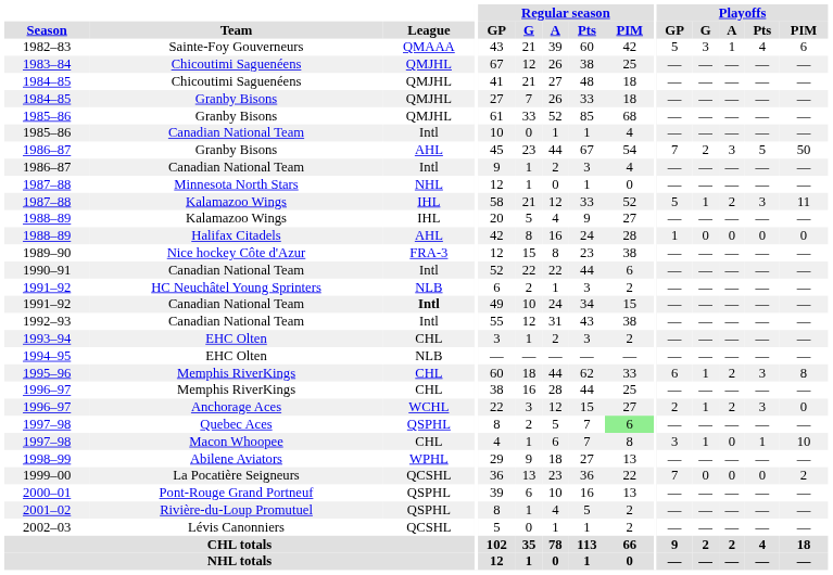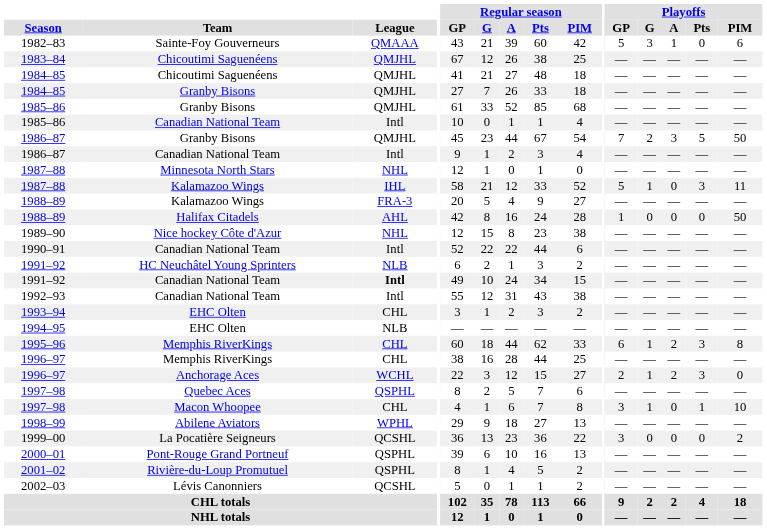 <table border="0" cellpadding="1" cellspacing="0" style="text-align:center; width:60em">
 <tr bgcolor="#e0e0e0">
 <th colspan="3" bgcolor="#ffffff"></th>
 <th rowspan="100" bgcolor="#ffffff"></th>
 <th colspan="5"><a href='#'>Regular season</a></th>
 <th rowspan="100" bgcolor="#ffffff"></th>
 <th colspan="5"><a href='#'>Playoffs</a></th>
 </tr>
 <tr bgcolor="#e0e0e0">
 <th><a href='#'>Season</a></th>
 <th>Team</th>
 <th>League</th>
 <th>GP</th>
 <th><a href='#'>G</a></th>
 <th><a href='#'>A</a></th>
 <th><a href='#'>Pts</a></th>
 <th><a href='#'>PIM</a></th>
 <th>GP</th>
 <th>G</th>
 <th>A</th>
 <th>Pts</th>
 <th>PIM</th>
 </tr>
 <tr>
 <td>1982–83</td>
 <td>Sainte-Foy Gouverneurs</td>
 <td><a href='#'>QMAAA</a></td>
 <td>43</td>
 <td>21</td>
 <td>39</td>
 <td>60</td>
 <td>42</td>
 <td>5</td>
 <td>3</td>
 <td>1</td>
-<td>4</td>
+<td>0</td>
 <td>6</td>
 </tr>
 <tr bgcolor="#f0f0f0">
 <td><a href='#'>1983–84</a></td>
 <td><a href='#'>Chicoutimi Saguenéens</a></td>
 <td><a href='#'>QMJHL</a></td>
 <td>67</td>
 <td>12</td>
 <td>26</td>
 <td>38</td>
 <td>25</td>
 <td>—</td>
 <td>—</td>
 <td>—</td>
 <td>—</td>
 <td>—</td>
 </tr>
 <tr>
 <td><a href='#'>1984–85</a></td>
 <td>Chicoutimi Saguenéens</td>
 <td>QMJHL</td>
 <td>41</td>
 <td>21</td>
 <td>27</td>
 <td>48</td>
 <td>18</td>
 <td>—</td>
 <td>—</td>
 <td>—</td>
 <td>—</td>
 <td>—</td>
 </tr>
 <tr bgcolor="#f0f0f0">
 <td><a href='#'>1984–85</a></td>
 <td><a href='#'>Granby Bisons</a></td>
 <td>QMJHL</td>
 <td>27</td>
 <td>7</td>
 <td>26</td>
 <td>33</td>
 <td>18</td>
 <td>—</td>
 <td>—</td>
 <td>—</td>
 <td>—</td>
 <td>—</td>
 </tr>
 <tr>
 <td><a href='#'>1985–86</a></td>
 <td>Granby Bisons</td>
 <td>QMJHL</td>
 <td>61</td>
 <td>33</td>
 <td>52</td>
 <td>85</td>
 <td>68</td>
 <td>—</td>
 <td>—</td>
 <td>—</td>
 <td>—</td>
 <td>—</td>
 </tr>
 <tr bgcolor="#f0f0f0">
 <td>1985–86</td>
 <td><a href='#'>Canadian National Team</a></td>
 <td>Intl</td>
 <td>10</td>
 <td>0</td>
 <td>1</td>
 <td>1</td>
 <td>4</td>
 <td>—</td>
 <td>—</td>
 <td>—</td>
 <td>—</td>
 <td>—</td>
 </tr>
 <tr>
 <td><a href='#'>1986–87</a></td>
 <td>Granby Bisons</td>
-<td><a href='#'>AHL</a></td>
+<td>QMJHL</td>
 <td>45</td>
 <td>23</td>
 <td>44</td>
 <td>67</td>
 <td>54</td>
 <td>7</td>
 <td>2</td>
 <td>3</td>
 <td>5</td>
 <td>50</td>
 </tr>
 <tr bgcolor="#f0f0f0">
 <td>1986–87</td>
 <td>Canadian National Team</td>
 <td>Intl</td>
 <td>9</td>
 <td>1</td>
 <td>2</td>
 <td>3</td>
 <td>4</td>
 <td>—</td>
 <td>—</td>
 <td>—</td>
 <td>—</td>
 <td>—</td>
 </tr>
 <tr>
 <td><a href='#'>1987–88</a></td>
 <td><a href='#'>Minnesota North Stars</a></td>
 <td><a href='#'>NHL</a></td>
 <td>12</td>
 <td>1</td>
 <td>0</td>
 <td>1</td>
 <td>0</td>
 <td>—</td>
 <td>—</td>
 <td>—</td>
 <td>—</td>
 <td>—</td>
 </tr>
 <tr bgcolor="#f0f0f0">
 <td><a href='#'>1987–88</a></td>
 <td><a href='#'>Kalamazoo Wings</a></td>
 <td><a href='#'>IHL</a></td>
 <td>58</td>
 <td>21</td>
 <td>12</td>
 <td>33</td>
 <td>52</td>
 <td>5</td>
 <td>1</td>
-<td>2</td>
+<td>0</td>
 <td>3</td>
 <td>11</td>
 </tr>
 <tr>
 <td><a href='#'>1988–89</a></td>
 <td>Kalamazoo Wings</td>
-<td>IHL</td>
+<td><a href='#'>FRA-3</a></td>
 <td>20</td>
 <td>5</td>
 <td>4</td>
 <td>9</td>
 <td>27</td>
 <td>—</td>
 <td>—</td>
 <td>—</td>
 <td>—</td>
 <td>—</td>
 </tr>
 <tr bgcolor="#f0f0f0">
 <td><a href='#'>1988–89</a></td>
 <td><a href='#'>Halifax Citadels</a></td>
 <td><a href='#'>AHL</a></td>
 <td>42</td>
 <td>8</td>
 <td>16</td>
 <td>24</td>
 <td>28</td>
 <td>1</td>
 <td>0</td>
 <td>0</td>
 <td>0</td>
-<td>0</td>
+<td>50</td>
 </tr>
 <tr>
 <td>1989–90</td>
 <td><a href='#'>Nice hockey Côte d'Azur</a></td>
-<td><a href='#'>FRA-3</a></td>
+<td><a href='#'>NHL</a></td>
 <td>12</td>
 <td>15</td>
 <td>8</td>
 <td>23</td>
 <td>38</td>
 <td>—</td>
 <td>—</td>
 <td>—</td>
 <td>—</td>
 <td>—</td>
 </tr>
 <tr bgcolor="#f0f0f0">
 <td>1990–91</td>
 <td>Canadian National Team</td>
 <td>Intl</td>
 <td>52</td>
 <td>22</td>
 <td>22</td>
 <td>44</td>
 <td>6</td>
 <td>—</td>
 <td>—</td>
 <td>—</td>
 <td>—</td>
 <td>—</td>
 </tr>
 <tr>
 <td><a href='#'>1991–92</a></td>
 <td><a href='#'>HC Neuchâtel Young Sprinters</a></td>
 <td><a href='#'>NLB</a></td>
 <td>6</td>
 <td>2</td>
 <td>1</td>
 <td>3</td>
 <td>2</td>
 <td>—</td>
 <td>—</td>
 <td>—</td>
 <td>—</td>
 <td>—</td>
 </tr>
 <tr bgcolor="#f0f0f0">
 <td>1991–92</td>
 <td>Canadian National Team</td>
 <td><strong>Intl</strong></td>
 <td>49</td>
 <td>10</td>
 <td>24</td>
 <td>34</td>
 <td>15</td>
 <td>—</td>
 <td>—</td>
 <td>—</td>
 <td>—</td>
 <td>—</td>
 </tr>
 <tr>
 <td>1992–93</td>
 <td>Canadian National Team</td>
 <td>Intl</td>
 <td>55</td>
 <td>12</td>
 <td>31</td>
 <td>43</td>
 <td>38</td>
 <td>—</td>
 <td>—</td>
 <td>—</td>
 <td>—</td>
 <td>—</td>
 </tr>
 <tr bgcolor="#f0f0f0">
 <td><a href='#'>1993–94</a></td>
 <td><a href='#'>EHC Olten</a></td>
 <td>CHL</td>
 <td>3</td>
 <td>1</td>
 <td>2</td>
 <td>3</td>
 <td>2</td>
 <td>—</td>
 <td>—</td>
 <td>—</td>
 <td>—</td>
 <td>—</td>
 </tr>
 <tr>
 <td><a href='#'>1994–95</a></td>
 <td>EHC Olten</td>
 <td>NLB</td>
 <td>—</td>
 <td>—</td>
 <td>—</td>
 <td>—</td>
 <td>—</td>
 <td>—</td>
 <td>—</td>
 <td>—</td>
 <td>—</td>
 <td>—</td>
 </tr>
 <tr bgcolor="#f0f0f0">
 <td><a href='#'>1995–96</a></td>
 <td><a href='#'>Memphis RiverKings</a></td>
 <td><a href='#'>CHL</a></td>
 <td>60</td>
 <td>18</td>
 <td>44</td>
 <td>62</td>
 <td>33</td>
 <td>6</td>
 <td>1</td>
 <td>2</td>
 <td>3</td>
 <td>8</td>
 </tr>
 <tr>
 <td><a href='#'>1996–97</a></td>
 <td>Memphis RiverKings</td>
 <td>CHL</td>
 <td>38</td>
 <td>16</td>
 <td>28</td>
 <td>44</td>
 <td>25</td>
 <td>—</td>
 <td>—</td>
 <td>—</td>
 <td>—</td>
 <td>—</td>
 </tr>
 <tr bgcolor="#f0f0f0">
 <td><a href='#'>1996–97</a></td>
 <td><a href='#'>Anchorage Aces</a></td>
 <td><a href='#'>WCHL</a></td>
 <td>22</td>
 <td>3</td>
 <td>12</td>
 <td>15</td>
 <td>27</td>
 <td>2</td>
 <td>1</td>
 <td>2</td>
 <td>3</td>
 <td>0</td>
 </tr>
 <tr>
 <td><a href='#'>1997–98</a></td>
 <td><a href='#'>Quebec Aces</a></td>
 <td><a href='#'>QSPHL</a></td>
 <td>8</td>
 <td>2</td>
 <td>5</td>
 <td>7</td>
-<td style="background: lightgreen;">6</td>
+<td>6</td>
 <td>—</td>
 <td>—</td>
 <td>—</td>
 <td>—</td>
 <td>—</td>
 </tr>
 <tr bgcolor="#f0f0f0">
 <td><a href='#'>1997–98</a></td>
 <td><a href='#'>Macon Whoopee</a></td>
 <td>CHL</td>
 <td>4</td>
 <td>1</td>
 <td>6</td>
 <td>7</td>
 <td>8</td>
 <td>3</td>
 <td>1</td>
 <td>0</td>
 <td>1</td>
 <td>10</td>
 </tr>
 <tr>
 <td><a href='#'>1998–99</a></td>
 <td><a href='#'>Abilene Aviators</a></td>
 <td><a href='#'>WPHL</a></td>
 <td>29</td>
 <td>9</td>
 <td>18</td>
 <td>27</td>
 <td>13</td>
 <td>—</td>
 <td>—</td>
 <td>—</td>
 <td>—</td>
 <td>—</td>
 </tr>
 <tr bgcolor="#f0f0f0">
 <td>1999–00</td>
 <td>La Pocatière Seigneurs</td>
 <td>QCSHL</td>
 <td>36</td>
 <td>13</td>
 <td>23</td>
 <td>36</td>
 <td>22</td>
-<td>7</td>
+<td>3</td>
 <td>0</td>
 <td>0</td>
 <td>0</td>
 <td>2</td>
 </tr>
 <tr>
 <td><a href='#'>2000–01</a></td>
 <td><a href='#'>Pont-Rouge Grand Portneuf</a></td>
 <td>QSPHL</td>
 <td>39</td>
 <td>6</td>
 <td>10</td>
 <td>16</td>
 <td>13</td>
 <td>—</td>
 <td>—</td>
 <td>—</td>
 <td>—</td>
 <td>—</td>
 </tr>
 <tr bgcolor="#f0f0f0">
 <td><a href='#'>2001–02</a></td>
 <td><a href='#'>Rivière-du-Loup Promutuel</a></td>
 <td>QSPHL</td>
 <td>8</td>
 <td>1</td>
 <td>4</td>
 <td>5</td>
 <td>2</td>
 <td>—</td>
 <td>—</td>
 <td>—</td>
 <td>—</td>
 <td>—</td>
 </tr>
 <tr>
 <td>2002–03</td>
 <td>Lévis Canonniers</td>
 <td>QCSHL</td>
 <td>5</td>
 <td>0</td>
 <td>1</td>
 <td>1</td>
 <td>2</td>
 <td>—</td>
 <td>—</td>
 <td>—</td>
 <td>—</td>
 <td>—</td>
 </tr>
 <tr bgcolor="#e0e0e0">
 <th colspan="3">CHL totals</th>
 <th>102</th>
 <th>35</th>
 <th>78</th>
 <th>113</th>
 <th>66</th>
 <th>9</th>
 <th>2</th>
 <th>2</th>
 <th>4</th>
 <th>18</th>
 </tr>
 <tr bgcolor="#e0e0e0">
 <th colspan="3">NHL totals</th>
 <th>12</th>
 <th>1</th>
 <th>0</th>
 <th>1</th>
 <th>0</th>
 <th>—</th>
 <th>—</th>
 <th>—</th>
 <th>—</th>
 <th>—</th>
 </tr>
 </table>
